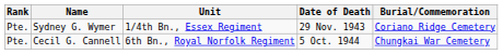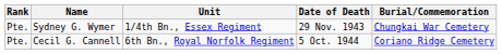 <table class="wikitable">
 <tr>
 <th>Rank</th>
 <th>Name</th>
 <th>Unit</th>
 <th>Date of Death</th>
 <th>Burial/Commemoration</th>
 </tr>
 <tr>
 <td>Pte.</td>
 <td>Sydney G. Wymer</td>
 <td>1/4th Bn., <a href='#'>Essex Regiment</a></td>
 <td>29 Nov. 1943</td>
-<td><a href='#'>Coriano Ridge Cemetery</a></td>
+<td><a href='#'>Chungkai War Cemetery</a></td>
 </tr>
 <tr>
 <td>Pte.</td>
 <td>Cecil G. Cannell</td>
 <td>6th Bn., <a href='#'>Royal Norfolk Regiment</a></td>
 <td>5 Oct. 1944</td>
-<td><a href='#'>Chungkai War Cemetery</a></td>
+<td><a href='#'>Coriano Ridge Cemetery</a></td>
 </tr>
 </table>
